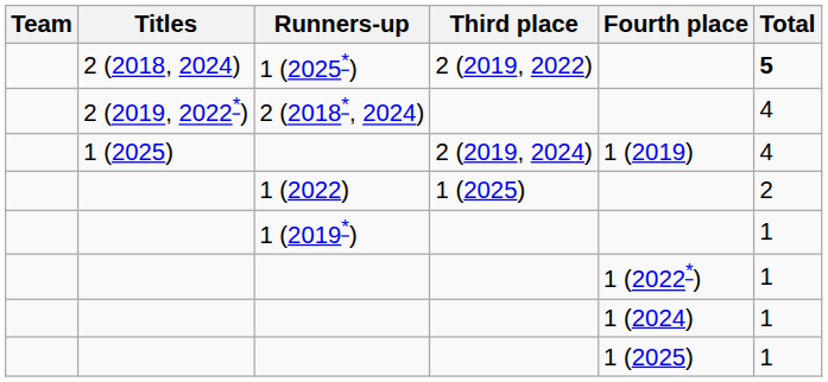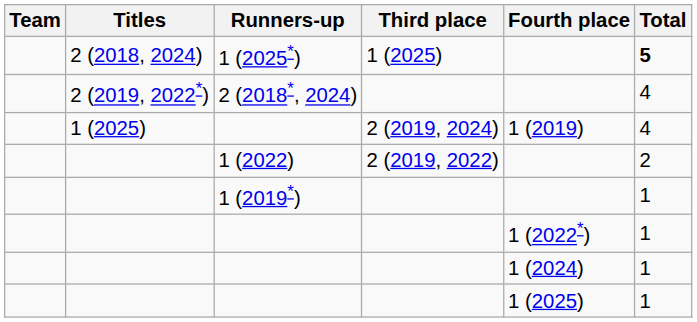 <table class="wikitable sortable">
 <tr>
 <th>Team</th>
 <th>Titles</th>
 <th>Runners-up</th>
 <th>Third place</th>
 <th>Fourth place</th>
 <th>Total</th>
 </tr>
 <tr>
 <td></td>
 <td>2 (<a href='#'>2018</a>, <a href='#'>2024</a>)</td>
 <td>1 (<a href='#'>2025</a><sup><a href='#'>*</a></sup>)</td>
-<td>2 (<a href='#'>2019</a>, <a href='#'>2022</a>)</td>
+<td>1 (<a href='#'>2025</a>)</td>
 <td></td>
 <td><strong>5</strong></td>
 </tr>
 <tr>
 <td></td>
 <td>2 (<a href='#'>2019</a>, <a href='#'>2022</a><sup><a href='#'>*</a></sup>)</td>
 <td>2 (<a href='#'>2018</a><sup><a href='#'>*</a></sup>, <a href='#'>2024</a>)</td>
 <td></td>
 <td></td>
 <td>4</td>
 </tr>
 <tr>
 <td></td>
 <td>1 (<a href='#'>2025</a>)</td>
 <td></td>
 <td>2 (<a href='#'>2019</a>, <a href='#'>2024</a>)</td>
 <td>1 (<a href='#'>2019</a>)</td>
 <td>4</td>
 </tr>
 <tr>
 <td></td>
 <td></td>
 <td>1 (<a href='#'>2022</a>)</td>
-<td>1 (<a href='#'>2025</a>)</td>
+<td>2 (<a href='#'>2019</a>, <a href='#'>2022</a>)</td>
 <td></td>
 <td>2</td>
 </tr>
 <tr>
 <td></td>
 <td></td>
 <td>1 (<a href='#'>2019</a><sup><a href='#'>*</a></sup>)</td>
 <td></td>
 <td></td>
 <td>1</td>
 </tr>
 <tr>
 <td></td>
 <td></td>
 <td></td>
 <td></td>
 <td>1 (<a href='#'>2022</a><sup><a href='#'>*</a></sup>)</td>
 <td>1</td>
 </tr>
 <tr>
 <td></td>
 <td></td>
 <td></td>
 <td></td>
 <td>1 (<a href='#'>2024</a>)</td>
 <td>1</td>
 </tr>
 <tr>
 <td></td>
 <td></td>
 <td></td>
 <td></td>
 <td>1 (<a href='#'>2025</a>)</td>
 <td>1</td>
 </tr>
 </table>
